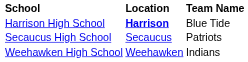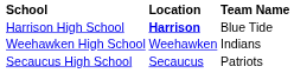 <table>
 <tr>
 <td><strong>School</strong></td>
 <td><strong>Location</strong></td>
 <td><strong>Team Name</strong></td>
 </tr>
 <tr>
 <td><a href='#'>Harrison High School</a></td>
 <td><strong><a href='#'>Harrison</a></strong></td>
 <td>Blue Tide</td>
 </tr>
 <tr>
+<td><a href='#'>Weehawken High School</a></td>
+<td><a href='#'>Weehawken</a></td>
+<td>Indians</td>
+</tr>
+<tr>
 <td><a href='#'>Secaucus High School</a></td>
 <td><a href='#'>Secaucus</a></td>
 <td>Patriots</td>
 </tr>
 <tr>
-<td><a href='#'>Weehawken High School</a></td>
-<td><a href='#'>Weehawken</a></td>
-<td>Indians</td>
-</tr>
-<tr>
 </tr>
 </table>
